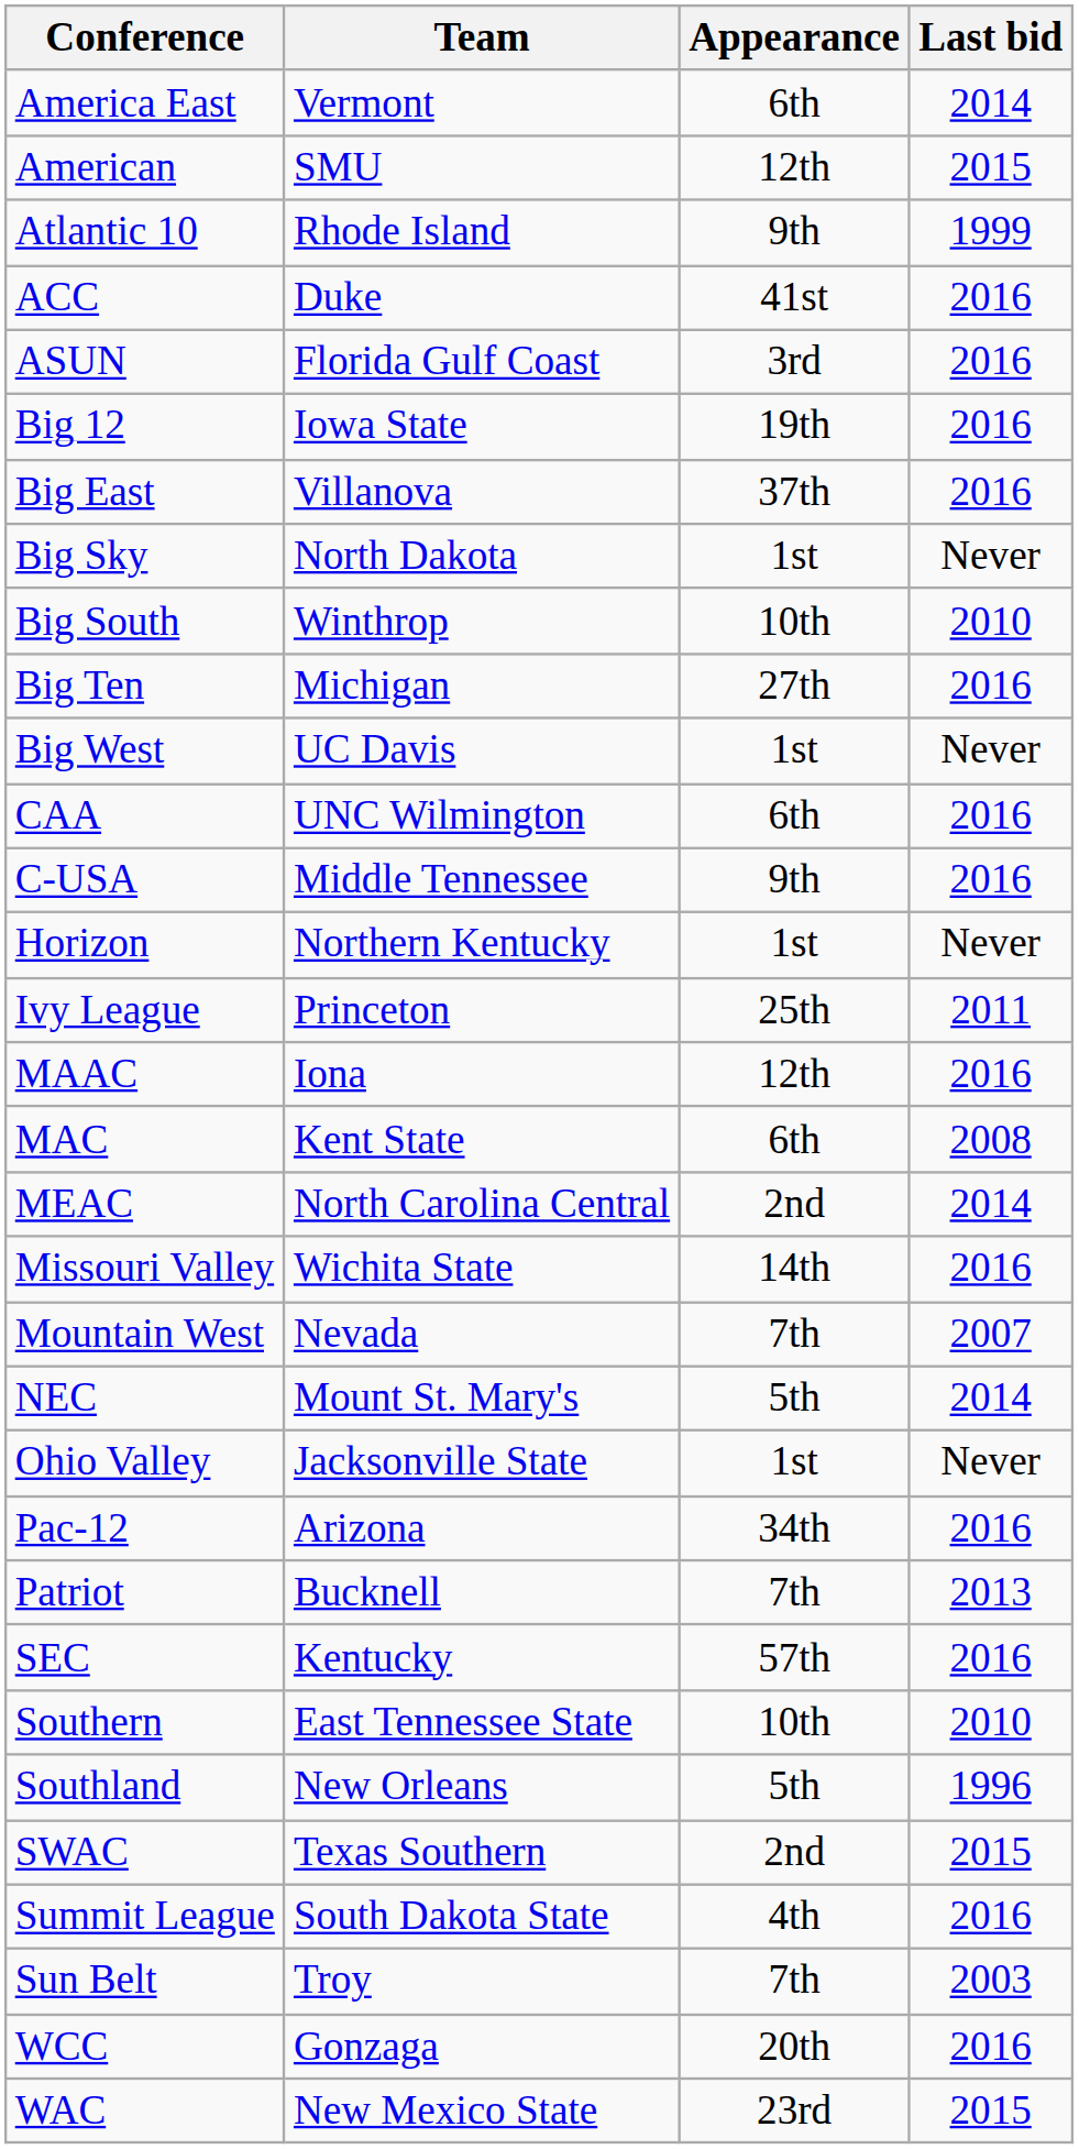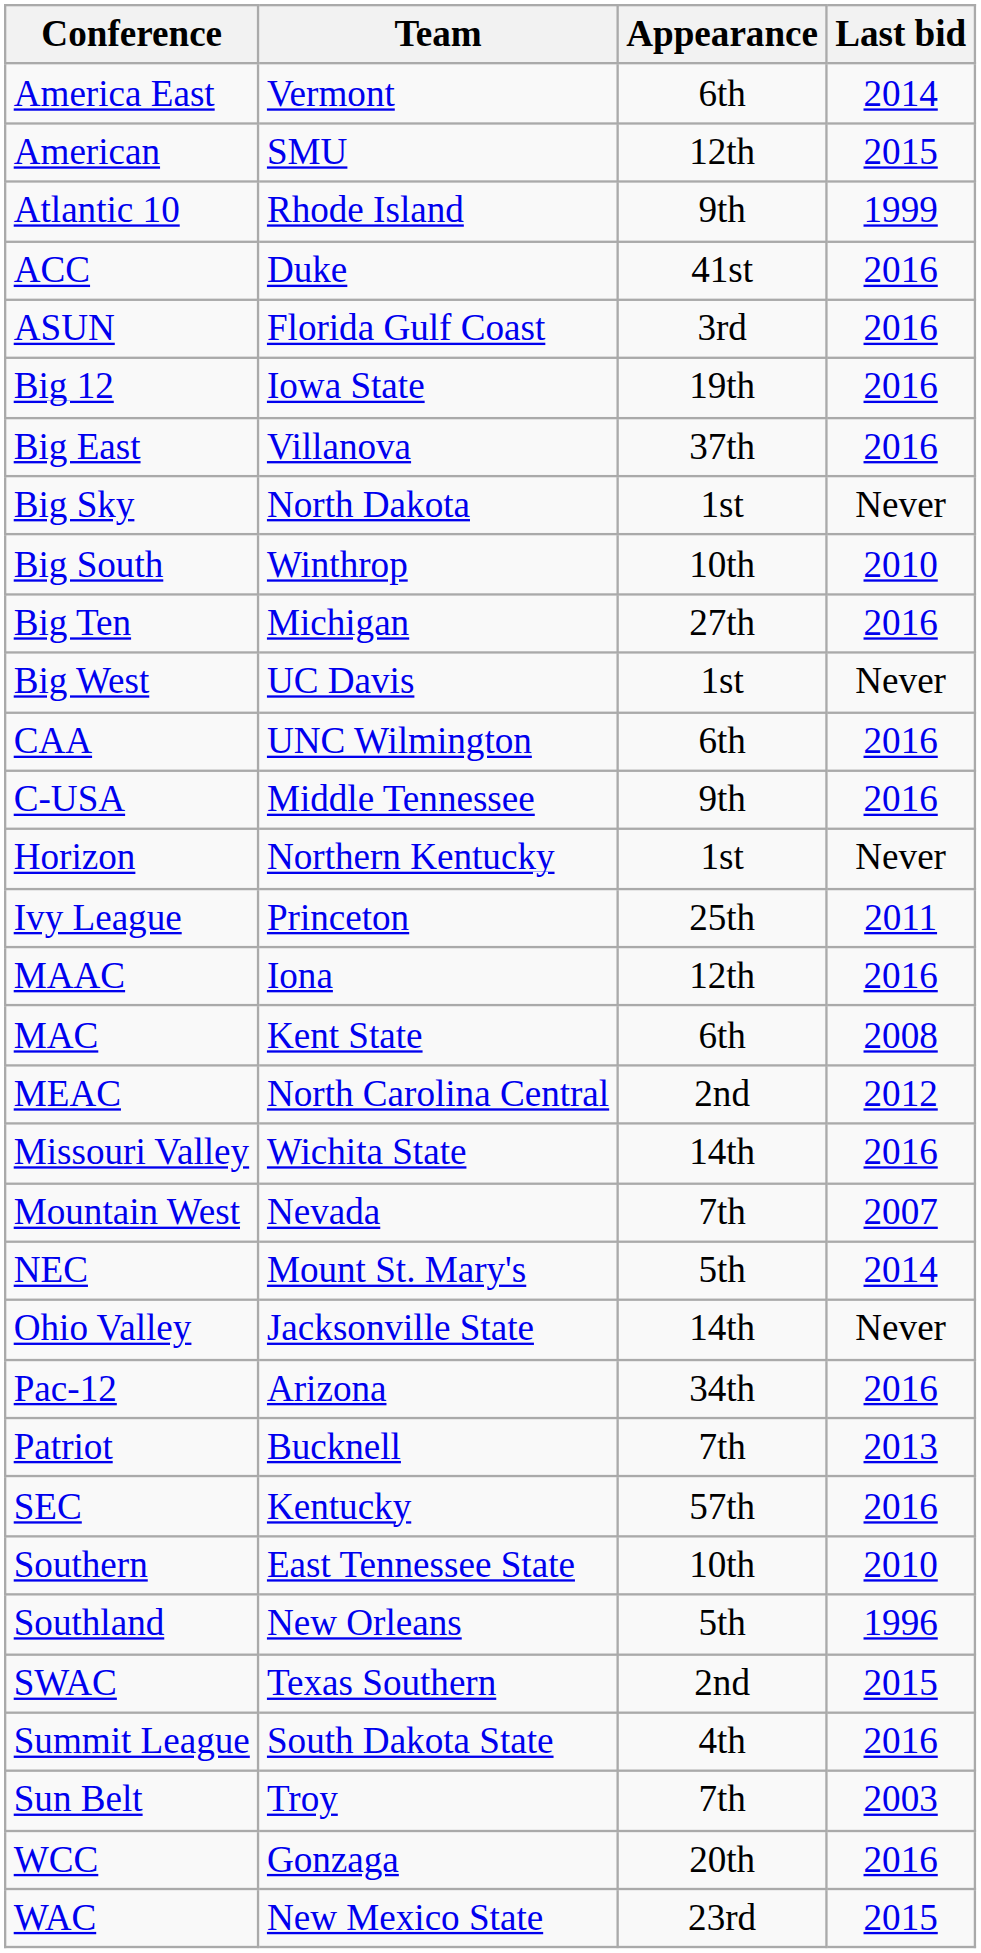 <table class="wikitable sortable plainrowheaders" style="text-align:center;">
 <tr>
 <th scope="col">Conference</th>
 <th scope="col">Team</th>
 <th scope="col" data-sort-type="number">Appearance</th>
 <th scope="col">Last bid</th>
 </tr>
 <tr>
 <td align=left><a href='#'>America East</a></td>
 <td align=left><a href='#'>Vermont</a></td>
 <td>6th</td>
 <td><a href='#'>2014</a></td>
 </tr>
 <tr>
 <td align=left><a href='#'>American</a></td>
 <td align=left><a href='#'>SMU</a></td>
 <td>12th</td>
 <td><a href='#'>2015</a></td>
 </tr>
 <tr>
 <td align=left><a href='#'>Atlantic 10</a></td>
 <td align=left><a href='#'>Rhode Island</a></td>
 <td>9th</td>
 <td><a href='#'>1999</a></td>
 </tr>
 <tr>
 <td align=left><a href='#'>ACC</a></td>
 <td align=left><a href='#'>Duke</a></td>
 <td>41st</td>
 <td><a href='#'>2016</a></td>
 </tr>
 <tr>
 <td align=left><a href='#'>ASUN</a></td>
 <td align=left><a href='#'>Florida Gulf Coast</a></td>
 <td>3rd</td>
 <td><a href='#'>2016</a></td>
 </tr>
 <tr>
 <td align=left><a href='#'>Big 12</a></td>
 <td align=left><a href='#'>Iowa State</a></td>
 <td>19th</td>
 <td><a href='#'>2016</a></td>
 </tr>
 <tr>
 <td align=left><a href='#'>Big East</a></td>
 <td align=left><a href='#'>Villanova</a></td>
 <td>37th</td>
 <td><a href='#'>2016</a></td>
 </tr>
 <tr>
 <td align=left><a href='#'>Big Sky</a></td>
 <td align=left><a href='#'>North Dakota</a></td>
 <td>1st</td>
 <td>Never</td>
 </tr>
 <tr>
 <td align=left><a href='#'>Big South</a></td>
 <td align=left><a href='#'>Winthrop</a></td>
 <td>10th</td>
 <td><a href='#'>2010</a></td>
 </tr>
 <tr>
 <td align=left><a href='#'>Big Ten</a></td>
 <td align=left><a href='#'>Michigan</a></td>
 <td>27th</td>
 <td><a href='#'>2016</a></td>
 </tr>
 <tr>
 <td align=left><a href='#'>Big West</a></td>
 <td align=left><a href='#'>UC Davis</a></td>
 <td>1st</td>
 <td>Never</td>
 </tr>
 <tr>
 <td align=left><a href='#'>CAA</a></td>
 <td align=left><a href='#'>UNC Wilmington</a></td>
 <td>6th</td>
 <td><a href='#'>2016</a></td>
 </tr>
 <tr>
 <td align=left><a href='#'>C-USA</a></td>
 <td align=left><a href='#'>Middle Tennessee</a></td>
 <td>9th</td>
 <td><a href='#'>2016</a></td>
 </tr>
 <tr>
 <td align=left><a href='#'>Horizon</a></td>
 <td align=left><a href='#'>Northern Kentucky</a></td>
 <td>1st</td>
 <td>Never</td>
 </tr>
 <tr>
 <td align=left><a href='#'>Ivy League</a></td>
 <td align=left><a href='#'>Princeton</a></td>
 <td>25th</td>
 <td><a href='#'>2011</a></td>
 </tr>
 <tr>
 <td align=left><a href='#'>MAAC</a></td>
 <td align=left><a href='#'>Iona</a></td>
 <td>12th</td>
 <td><a href='#'>2016</a></td>
 </tr>
 <tr>
 <td align=left><a href='#'>MAC</a></td>
 <td align=left><a href='#'>Kent State</a></td>
 <td>6th</td>
 <td><a href='#'>2008</a></td>
 </tr>
 <tr>
 <td align=left><a href='#'>MEAC</a></td>
 <td align=left><a href='#'>North Carolina Central</a></td>
 <td>2nd</td>
-<td><a href='#'>2014</a></td>
+<td><a href='#'>2012</a></td>
 </tr>
 <tr>
 <td align=left><a href='#'>Missouri Valley</a></td>
 <td align=left><a href='#'>Wichita State</a></td>
 <td>14th</td>
 <td><a href='#'>2016</a></td>
 </tr>
 <tr>
 <td align=left><a href='#'>Mountain West</a></td>
 <td align=left><a href='#'>Nevada</a></td>
 <td>7th</td>
 <td><a href='#'>2007</a></td>
 </tr>
 <tr>
 <td align=left><a href='#'>NEC</a></td>
 <td align=left><a href='#'>Mount St. Mary's</a></td>
 <td>5th</td>
 <td><a href='#'>2014</a></td>
 </tr>
 <tr>
 <td align=left><a href='#'>Ohio Valley</a></td>
 <td align=left><a href='#'>Jacksonville State</a></td>
-<td>1st</td>
+<td>14th</td>
 <td>Never</td>
 </tr>
 <tr>
 <td align=left><a href='#'>Pac-12</a></td>
 <td align=left><a href='#'>Arizona</a></td>
 <td>34th</td>
 <td><a href='#'>2016</a></td>
 </tr>
 <tr>
 <td align=left><a href='#'>Patriot</a></td>
 <td align=left><a href='#'>Bucknell</a></td>
 <td>7th</td>
 <td><a href='#'>2013</a></td>
 </tr>
 <tr>
 <td align=left><a href='#'>SEC</a></td>
 <td align=left><a href='#'>Kentucky</a></td>
 <td>57th</td>
 <td><a href='#'>2016</a></td>
 </tr>
 <tr>
 <td align=left><a href='#'>Southern</a></td>
 <td align=left><a href='#'>East Tennessee State</a></td>
 <td>10th</td>
 <td><a href='#'>2010</a></td>
 </tr>
 <tr>
 <td align=left><a href='#'>Southland</a></td>
 <td align=left><a href='#'>New Orleans</a></td>
 <td>5th</td>
 <td><a href='#'>1996</a></td>
 </tr>
 <tr>
 <td align=left><a href='#'>SWAC</a></td>
 <td align=left><a href='#'>Texas Southern</a></td>
 <td>2nd</td>
 <td><a href='#'>2015</a></td>
 </tr>
 <tr>
 <td align=left><a href='#'>Summit League</a></td>
 <td align=left><a href='#'>South Dakota State</a></td>
 <td>4th</td>
 <td><a href='#'>2016</a></td>
 </tr>
 <tr>
 <td align=left><a href='#'>Sun Belt</a></td>
 <td align=left><a href='#'>Troy</a></td>
 <td>7th</td>
 <td><a href='#'>2003</a></td>
 </tr>
 <tr>
 <td align=left><a href='#'>WCC</a></td>
 <td align=left><a href='#'>Gonzaga</a></td>
 <td>20th</td>
 <td><a href='#'>2016</a></td>
 </tr>
 <tr>
 <td align=left><a href='#'>WAC</a></td>
 <td align=left><a href='#'>New Mexico State</a></td>
 <td>23rd</td>
 <td><a href='#'>2015</a></td>
 </tr>
 </table>
